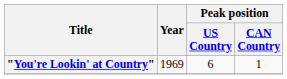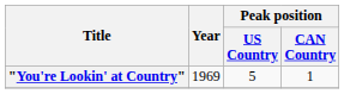 <table class="wikitable plainrowheaders" style="text-align:center;">
 <tr>
 <th scope="col" rowspan = "2">Title</th>
 <th scope="col" rowspan = "2">Year</th>
 <th scope="col" colspan="2">Peak position</th>
 </tr>
 <tr>
 <th><a href='#'>US<br>Country</a><br></th>
 <th scope="col"><a href='#'>CAN<br>Country</a><br></th>
 </tr>
 <tr>
 <th scope = "row">"<a href='#'>You're Lookin' at Country</a>"</th>
 <td>1969</td>
-<td>6</td>
+<td>5</td>
 <td>1</td>
 </tr>
 <tr>
 </tr>
 </table>
